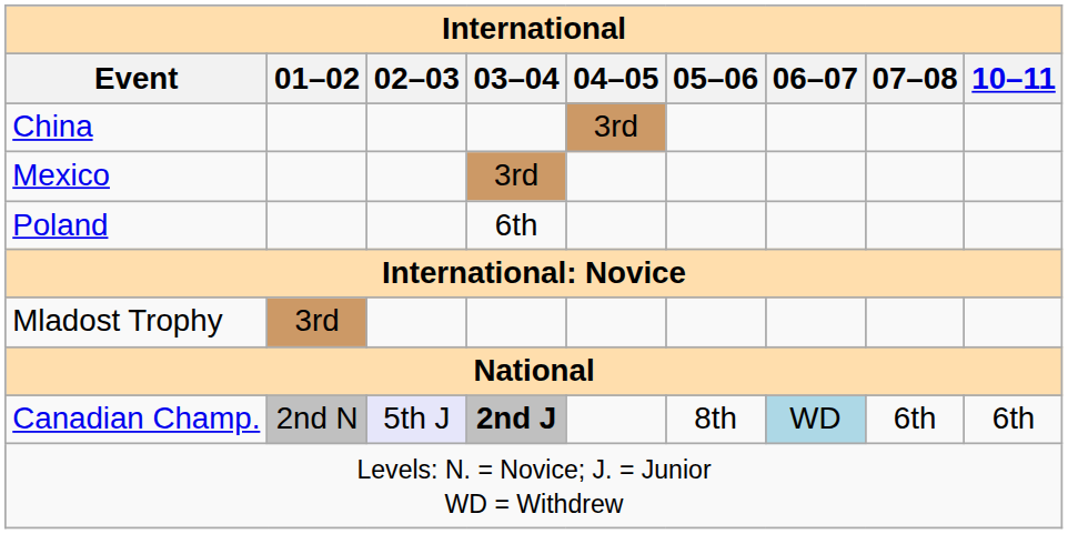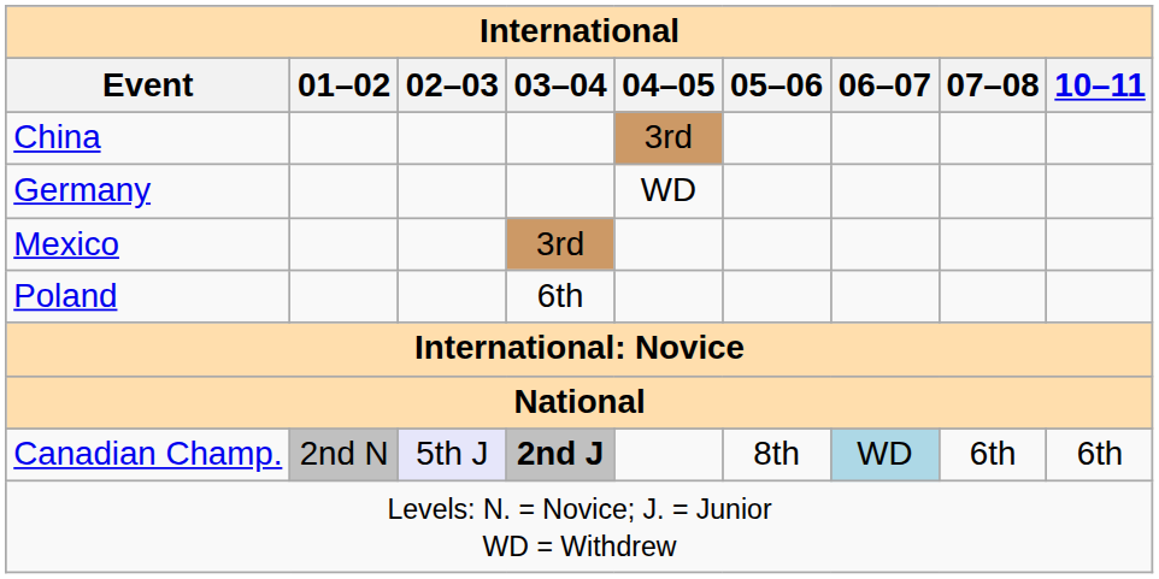 <table class="wikitable" style="text-align:center">
 <tr>
 <th style="background-color: #ffdead; " colspan=9 align=center><strong>International</strong></th>
 </tr>
 <tr>
 <th>Event</th>
 <th>01–02</th>
 <th>02–03</th>
 <th>03–04</th>
 <th>04–05</th>
 <th>05–06</th>
 <th>06–07</th>
 <th>07–08</th>
 <th><a href='#'>10–11</a></th>
 </tr>
 <tr>
 <td align=left> <a href='#'>China</a></td>
 <td></td>
 <td></td>
 <td></td>
 <td bgcolor=cc9966>3rd</td>
+<td></td>
+<td></td>
+<td></td>
+<td></td>
+</tr>
+<tr>
+<td align=left> <a href='#'>Germany</a></td>
+<td></td>
+<td></td>
+<td></td>
+<td>WD</td>
 <td></td>
 <td></td>
 <td></td>
 <td></td>
 </tr>
 <tr>
 <td align=left> <a href='#'>Mexico</a></td>
 <td></td>
 <td></td>
 <td bgcolor=cc9966>3rd</td>
 <td></td>
 <td></td>
 <td></td>
 <td></td>
 <td></td>
 </tr>
 <tr>
 <td align=left> <a href='#'>Poland</a></td>
 <td></td>
 <td></td>
 <td>6th</td>
 <td></td>
 <td></td>
 <td></td>
 <td></td>
 <td></td>
 </tr>
 <tr>
 <th style="background-color: #ffdead; " colspan=9 align=center><strong>International: Novice</strong></th>
 </tr>
 <tr>
-<td align=left>Mladost Trophy</td>
-<td bgcolor=cc9966>3rd</td>
-<td></td>
-<td></td>
-<td></td>
-<td></td>
-<td></td>
-<td></td>
-<td></td>
-</tr>
-<tr>
 <th style="background-color: #ffdead; " colspan=9 align=center><strong>National</strong></th>
 </tr>
 <tr>
 <td align=left><a href='#'>Canadian Champ.</a></td>
 <td bgcolor=silver>2nd N</td>
 <td style="background: lavender;">5th J</td>
 <td bgcolor=silver><strong>2nd J</strong></td>
 <td></td>
 <td>8th</td>
 <td style="background: lightblue;">WD</td>
 <td>6th</td>
 <td>6th</td>
 </tr>
 <tr>
 <td colspan=9 align=center><small> Levels: N. = Novice; J. = Junior <br> WD = Withdrew </small></td>
 </tr>
 </table>
